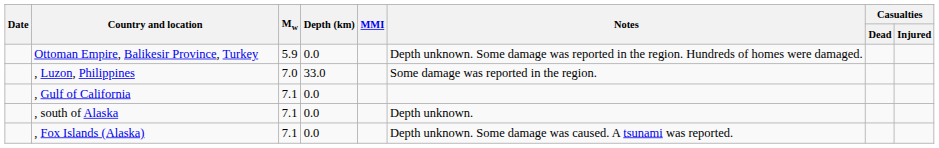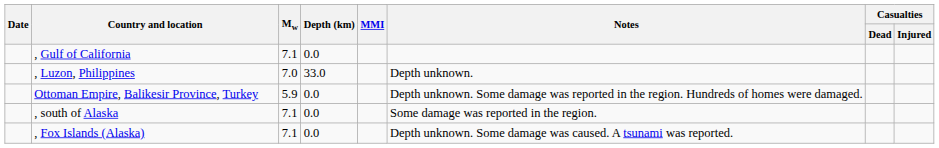 <table class="wikitable sortable sort-under" style="border:1px black; margin-left:1em;">
 <tr>
 <th rowspan="2"><small>Date</small></th>
 <th rowspan="2" style="width: 310px"><small>Country and location</small></th>
 <th rowspan="2"><small>M<sub>w</sub></small></th>
 <th rowspan="2"><small>Depth (km)</small></th>
 <th rowspan="2"><small><a href='#'>MMI</a></small></th>
 <th rowspan="2" class="unsortable"><small>Notes</small></th>
 <th colspan="2"><small>Casualties</small></th>
 </tr>
 <tr>
 <th><small>Dead</small></th>
 <th><small>Injured</small></th>
 </tr>
 <tr>
 <td></td>
+<td>, <a href='#'>Gulf of California</a></td>
+<td>7.1</td>
+<td>0.0</td>
+<td></td>
+<td></td>
+<td></td>
+<td></td>
+</tr>
+<tr>
+<td></td>
+<td>, <a href='#'>Luzon</a>, <a href='#'>Philippines</a></td>
+<td>7.0</td>
+<td>33.0</td>
+<td></td>
+<td>Depth unknown.</td>
+<td></td>
+<td></td>
+</tr>
+<tr>
+<td></td>
 <td> <a href='#'>Ottoman Empire</a>, <a href='#'>Balikesir Province</a>, <a href='#'>Turkey</a></td>
 <td>5.9</td>
 <td>0.0</td>
 <td></td>
 <td>Depth unknown. Some damage was reported in the region. Hundreds of homes were damaged.</td>
 <td></td>
 <td></td>
 </tr>
 <tr>
 <td></td>
-<td>, <a href='#'>Luzon</a>, <a href='#'>Philippines</a></td>
-<td>7.0</td>
-<td>33.0</td>
-<td></td>
-<td>Some damage was reported in the region.</td>
-<td></td>
-<td></td>
-</tr>
-<tr>
-<td></td>
-<td>, <a href='#'>Gulf of California</a></td>
-<td>7.1</td>
-<td>0.0</td>
-<td></td>
-<td></td>
-<td></td>
-<td></td>
-</tr>
-<tr>
-<td></td>
 <td>, south of <a href='#'>Alaska</a></td>
 <td>7.1</td>
 <td>0.0</td>
 <td></td>
-<td>Depth unknown.</td>
+<td>Some damage was reported in the region.</td>
 <td></td>
 <td></td>
 </tr>
 <tr>
 <td></td>
 <td>, <a href='#'>Fox Islands (Alaska)</a></td>
 <td>7.1</td>
 <td>0.0</td>
 <td></td>
 <td>Depth unknown. Some damage was caused. A <a href='#'>tsunami</a> was reported.</td>
 <td></td>
 <td></td>
 </tr>
 </table>
